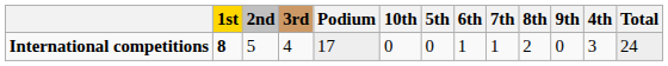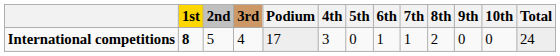 <table class="wikitable">
 <tr>
 <th></th>
 <th style="background: gold;">1st</th>
 <th style="background: silver;">2nd</th>
 <th style="background: #c96;">3rd</th>
 <th>Podium</th>
-<th>10th</th>
+<th>4th</th>
 <th>5th</th>
 <th>6th</th>
 <th>7th</th>
 <th>8th</th>
 <th>9th</th>
-<th>4th</th>
+<th>10th</th>
 <th>Total</th>
 </tr>
 <tr>
 <td><strong>International competitions</strong></td>
 <td><strong>8</strong></td>
 <td>5</td>
 <td>4</td>
 <td style="background: #EEEEEE;">17</td>
-<td>0</td>
+<td>3</td>
 <td>0</td>
 <td>1</td>
 <td>1</td>
 <td>2</td>
 <td>0</td>
-<td>3</td>
+<td>0</td>
 <td style="background: #EEEEEE;">24</td>
 </tr>
 </table>
